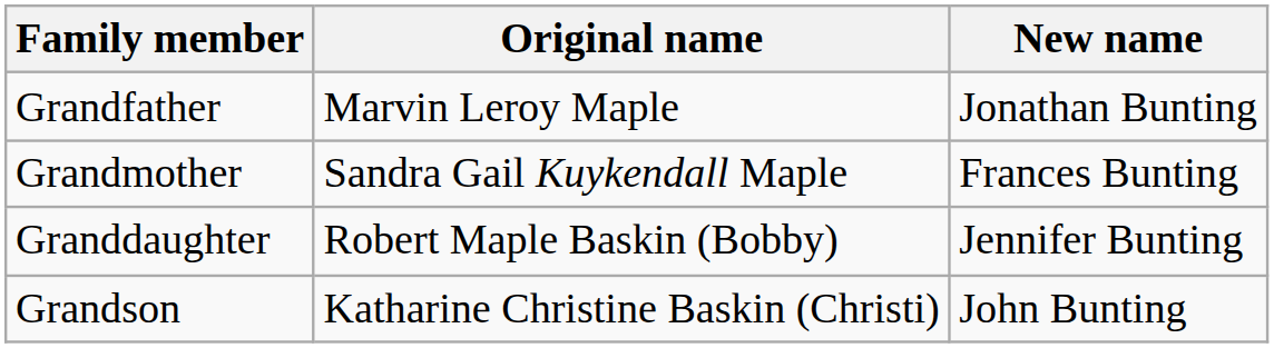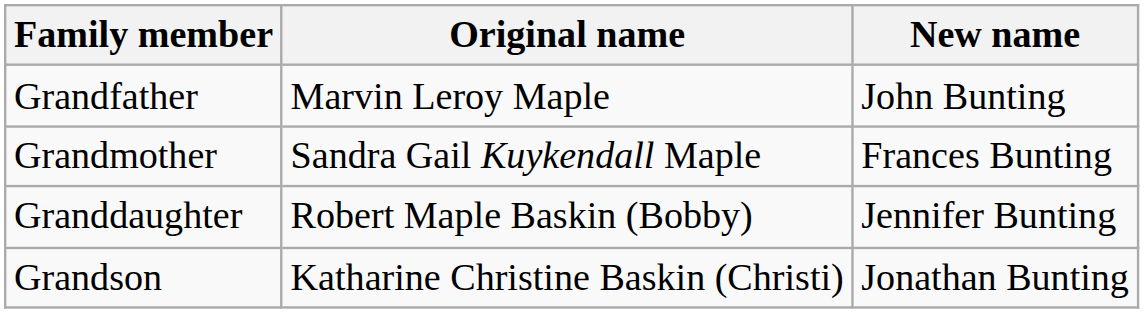 <table class="wikitable floatright">
 <tr>
 <th>Family member</th>
 <th>Original name</th>
 <th>New name</th>
 </tr>
 <tr>
 <td>Grandfather</td>
 <td>Marvin Leroy Maple</td>
-<td>Jonathan Bunting</td>
+<td>John Bunting</td>
 </tr>
 <tr>
 <td>Grandmother</td>
 <td>Sandra Gail <em>Kuykendall</em> Maple</td>
 <td>Frances Bunting</td>
 </tr>
 <tr>
 <td>Granddaughter</td>
 <td>Robert Maple Baskin (Bobby)</td>
 <td>Jennifer Bunting</td>
 </tr>
 <tr>
 <td>Grandson</td>
 <td>Katharine Christine Baskin (Christi)</td>
-<td>John Bunting</td>
+<td>Jonathan Bunting</td>
 </tr>
 </table>
